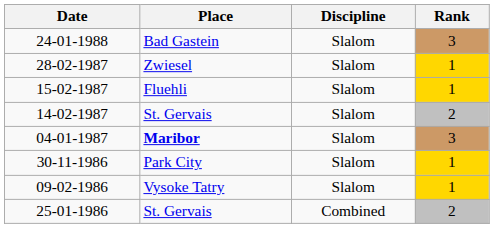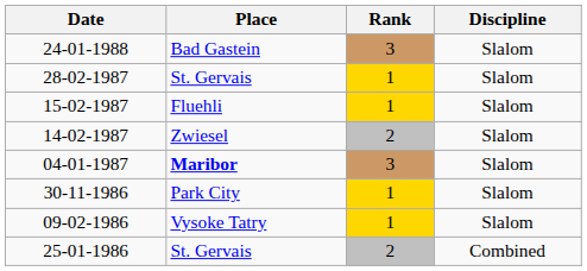 <table class="wikitable" width=40% style="font-size:100%; text-align:center;">
 <tr>
 <th>Date</th>
 <th>Place</th>
+<th>Rank</th>
 <th>Discipline</th>
-<th>Rank</th>
 </tr>
 <tr>
 <td>24-01-1988</td>
 <td align=left> <a href='#'>Bad Gastein</a></td>
+<td bgcolor=cc9966>3</td>
 <td>Slalom</td>
-<td bgcolor=cc9966>3</td>
 </tr>
 <tr>
 <td>28-02-1987</td>
-<td align=left> <a href='#'>Zwiesel</a></td>
+<td align=left> <a href='#'>St. Gervais</a></td>
+<td bgcolor=gold>1</td>
 <td>Slalom</td>
-<td bgcolor=gold>1</td>
 </tr>
 <tr>
 <td>15-02-1987</td>
 <td align=left> <a href='#'>Fluehli</a></td>
+<td bgcolor=gold>1</td>
 <td>Slalom</td>
-<td bgcolor=gold>1</td>
 </tr>
 <tr>
 <td>14-02-1987</td>
-<td align=left> <a href='#'>St. Gervais</a></td>
+<td align=left> <a href='#'>Zwiesel</a></td>
+<td bgcolor=silver>2</td>
 <td>Slalom</td>
-<td bgcolor=silver>2</td>
 </tr>
 <tr>
 <td>04-01-1987</td>
 <td align=left><strong> <a href='#'>Maribor</a></strong></td>
+<td bgcolor=cc9966>3</td>
 <td>Slalom</td>
-<td bgcolor=cc9966>3</td>
 </tr>
 <tr>
 <td>30-11-1986</td>
 <td align=left> <a href='#'>Park City</a></td>
+<td bgcolor=gold>1</td>
 <td>Slalom</td>
-<td bgcolor=gold>1</td>
 </tr>
 <tr>
 <td>09-02-1986</td>
 <td align=left> <a href='#'>Vysoke Tatry</a></td>
+<td bgcolor=gold>1</td>
 <td>Slalom</td>
-<td bgcolor=gold>1</td>
 </tr>
 <tr>
 <td>25-01-1986</td>
 <td align=left> <a href='#'>St. Gervais</a></td>
+<td bgcolor=silver>2</td>
 <td>Combined</td>
-<td bgcolor=silver>2</td>
 </tr>
 </table>
